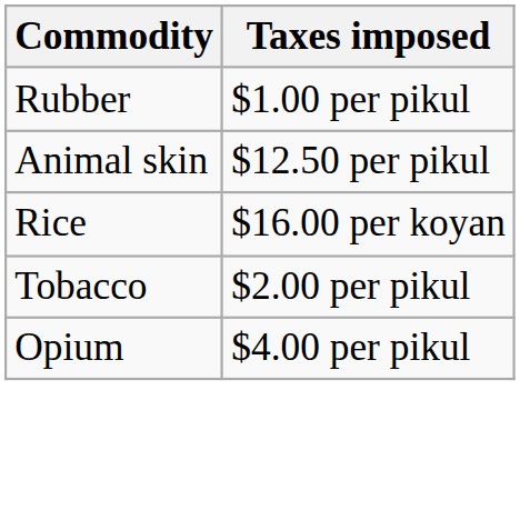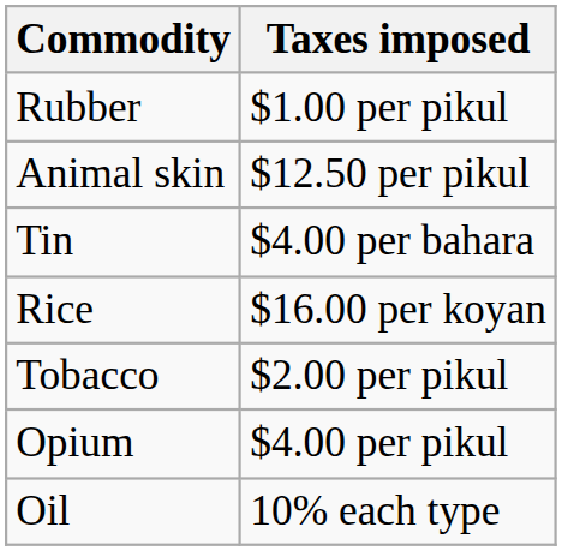 <table class="wikitable">
 <tr>
 <th>Commodity</th>
 <th>Taxes imposed</th>
 </tr>
 <tr>
 <td>Rubber</td>
 <td>$1.00 per pikul</td>
 </tr>
 <tr>
 <td>Animal skin</td>
 <td>$12.50 per pikul</td>
 </tr>
 <tr>
+<td>Tin</td>
+<td>$4.00 per bahara</td>
+</tr>
+<tr>
 <td>Rice</td>
 <td>$16.00 per koyan</td>
 </tr>
 <tr>
 <td>Tobacco</td>
 <td>$2.00 per pikul</td>
 </tr>
 <tr>
 <td>Opium</td>
 <td>$4.00 per pikul</td>
 </tr>
+<tr>
+<td>Oil</td>
+<td>10% each type</td>
+</tr>
 </table>
